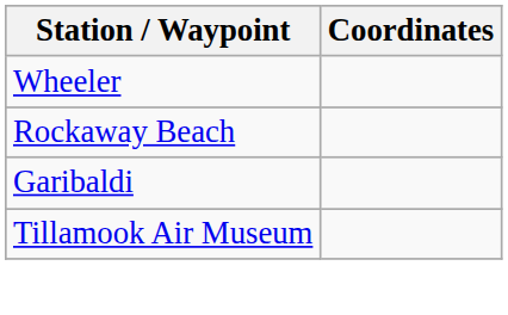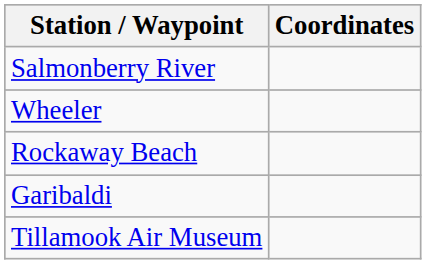 <table class="wikitable">
 <tr>
 <th>Station / Waypoint</th>
 <th>Coordinates</th>
+</tr>
+<tr>
+<td><a href='#'>Salmonberry River</a></td>
+<td><small></small></td>
 </tr>
 <tr>
 <td><a href='#'>Wheeler</a></td>
 <td><small></small></td>
 </tr>
 <tr>
 <td><a href='#'>Rockaway Beach</a></td>
 <td><small></small></td>
 </tr>
 <tr>
 <td><a href='#'>Garibaldi</a></td>
 <td><small></small></td>
 </tr>
 <tr>
 <td><a href='#'>Tillamook Air Museum</a></td>
 <td><small></small></td>
 </tr>
 </table>
